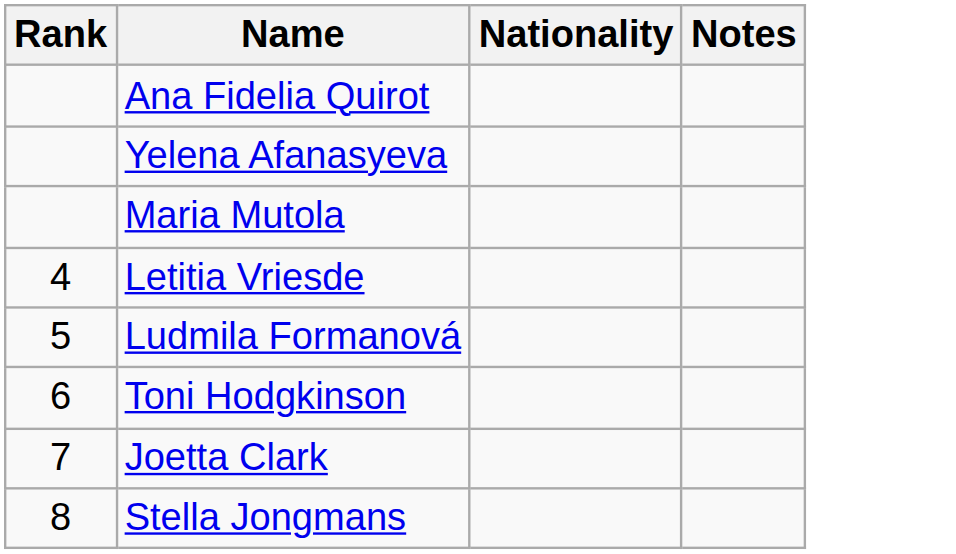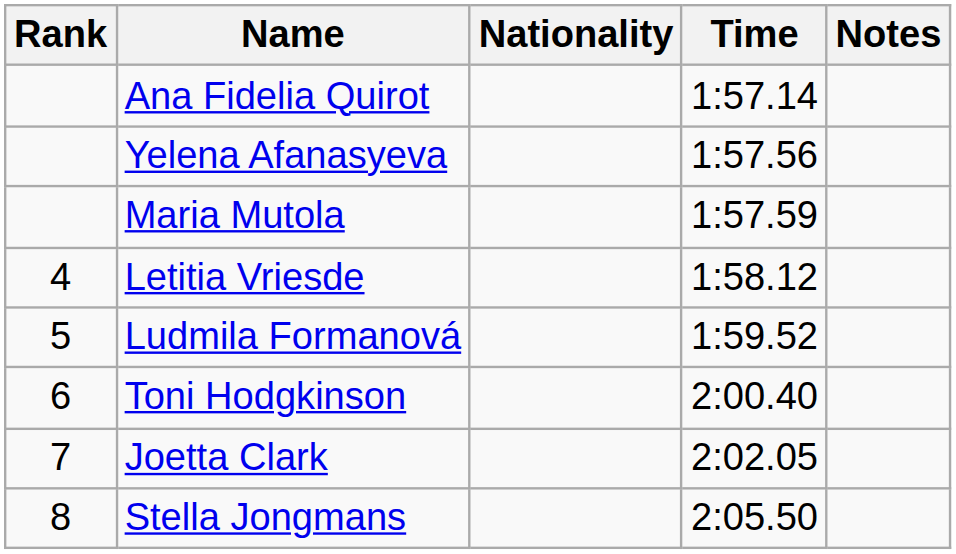 <table class="wikitable sortable" style="text-align:center">
 <tr>
 <th>Rank</th>
 <th>Name</th>
 <th>Nationality</th>
+<th>Time</th>
 <th>Notes</th>
 </tr>
 <tr>
 <td></td>
 <td align="left"><a href='#'>Ana Fidelia Quirot</a></td>
 <td align=left></td>
+<td>1:57.14</td>
 <td></td>
 </tr>
 <tr>
 <td></td>
 <td align="left"><a href='#'>Yelena Afanasyeva</a></td>
 <td align=left></td>
+<td>1:57.56</td>
 <td></td>
 </tr>
 <tr>
 <td></td>
 <td align="left"><a href='#'>Maria Mutola</a></td>
 <td align=left></td>
+<td>1:57.59</td>
 <td></td>
 </tr>
 <tr>
 <td>4</td>
 <td align="left"><a href='#'>Letitia Vriesde</a></td>
 <td align=left></td>
+<td>1:58.12</td>
 <td></td>
 </tr>
 <tr>
 <td>5</td>
 <td align="left"><a href='#'>Ludmila Formanová</a></td>
 <td align=left></td>
+<td>1:59.52</td>
 <td></td>
 </tr>
 <tr>
 <td>6</td>
 <td align="left"><a href='#'>Toni Hodgkinson</a></td>
 <td align=left></td>
+<td>2:00.40</td>
 <td></td>
 </tr>
 <tr>
 <td>7</td>
 <td align="left"><a href='#'>Joetta Clark</a></td>
 <td align=left></td>
+<td>2:02.05</td>
 <td></td>
 </tr>
 <tr>
 <td>8</td>
 <td align="left"><a href='#'>Stella Jongmans</a></td>
 <td align=left></td>
+<td>2:05.50</td>
 <td></td>
 </tr>
 </table>
